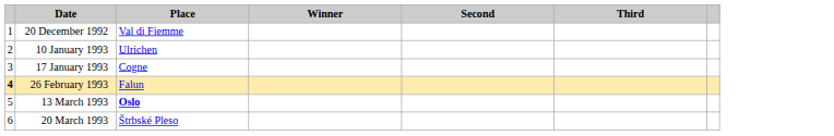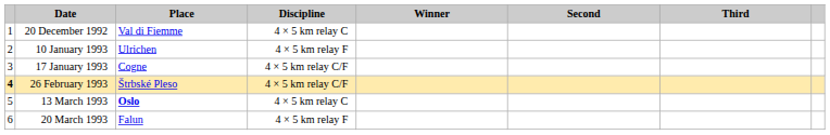 <table class="wikitable plainrowheaders" style="background:#fff; font-size:86%; line-height:16px; border:grey solid 1px; border-collapse:collapse;">
 <tr style="background:#ccc; text-align:center;">
 <th scope="col" style="background:#ccc; width=20 px;"></th>
 <th scope="col" style="background:#ccc; width:120px;">Date</th>
 <th scope="col" style="background:#ccc; width:160px;">Place</th>
+<th scope="col" style="background:#ccc; width:130px;">Discipline</th>
 <th scope="col" style="background:#ccc; width:185px;">Winner</th>
 <th scope="col" style="background:#ccc; width:185px;">Second</th>
 <th scope="col" style="background:#ccc; width:185px;">Third</th>
 <th scope="col" style="background:#ccc; width:10px;"></th>
 </tr>
 <tr>
 <td align=center>1</td>
 <td align=right>20 December 1992  </td>
 <td> <a href='#'>Val di Fiemme</a></td>
+<td align=right>4 × 5 km relay C  </td>
 <td></td>
 <td></td>
 <td></td>
 <td></td>
 </tr>
 <tr>
 <td align=center>2</td>
 <td align=right>10 January 1993  </td>
 <td> <a href='#'>Ulrichen</a></td>
+<td align=right>4 × 5 km relay F  </td>
 <td></td>
 <td></td>
 <td></td>
 <td></td>
 </tr>
 <tr>
 <td align=center>3</td>
 <td align=right>17 January 1993  </td>
 <td> <a href='#'>Cogne</a></td>
+<td align=right>4 × 5 km relay C/F  </td>
 <td></td>
 <td></td>
 <td></td>
 <td></td>
 </tr>
 <tr style="background:#FFEBAD">
 <td align=center><strong>4</strong></td>
 <td align=right>26 February 1993  </td>
-<td> <a href='#'>Falun</a></td>
+<td> <a href='#'>Štrbské Pleso</a></td>
+<td align=right>4 × 5 km relay C/F  </td>
 <td></td>
 <td></td>
 <td></td>
 <td> </td>
 </tr>
 <tr>
 <td align=center>5</td>
 <td align=right>13 March 1993  </td>
 <td><strong> <a href='#'>Oslo</a></strong></td>
+<td align=right>4 × 5 km relay C  </td>
 <td></td>
 <td></td>
 <td></td>
 <td></td>
 </tr>
 <tr>
 <td align=center>6</td>
 <td align=right>20 March 1993  </td>
-<td> <a href='#'>Štrbské Pleso</a></td>
+<td> <a href='#'>Falun</a></td>
+<td align=right>4 × 5 km relay F  </td>
 <td></td>
 <td></td>
 <td></td>
 <td></td>
 </tr>
 </table>
